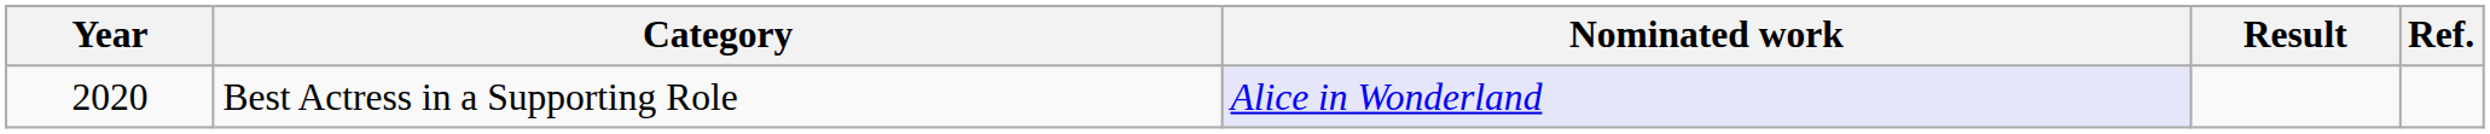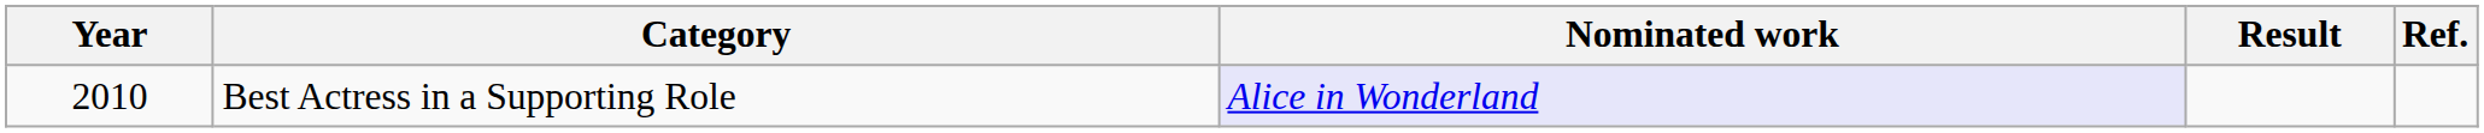 <table class=wikitable>
 <tr>
 <th scope="col" style="width:5em;">Year</th>
 <th scope="col" style="width:26em;">Category</th>
 <th scope="col" style="width:25em;">Nominated work</th>
 <th scope="col" style="width:5em;">Result</th>
 <th>Ref.</th>
 </tr>
 <tr>
-<td style="text-align:center;">2020</td>
+<td style="text-align:center;">2010</td>
 <td>Best Actress in a Supporting Role</td>
 <td style="background: lavender;"><em><a href='#'>Alice in Wonderland</a></em></td>
 <td></td>
 <td></td>
 </tr>
 </table>
